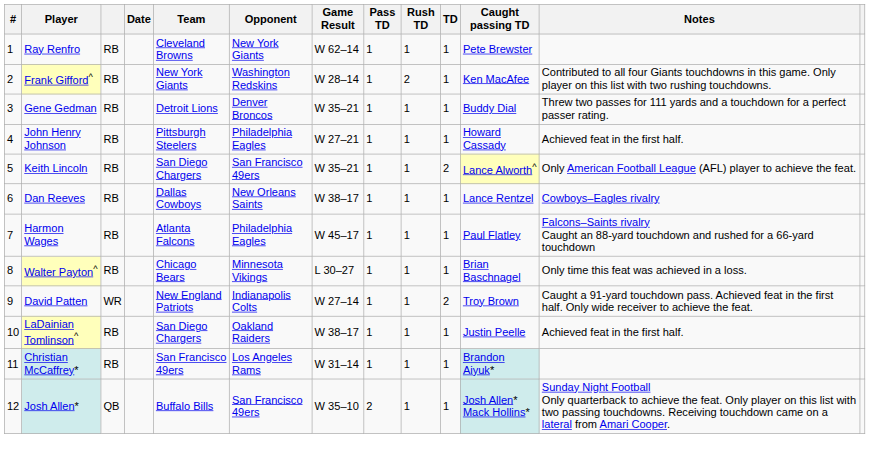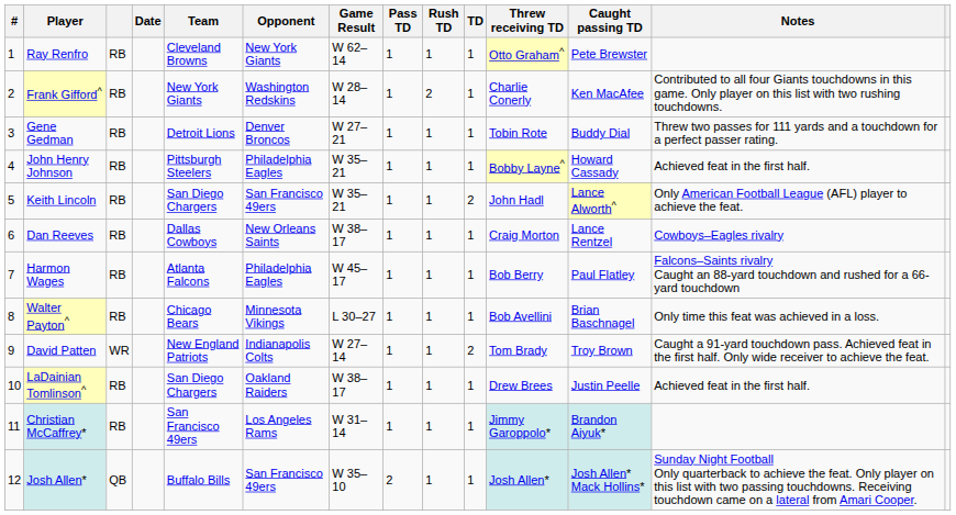 <table class="wikitable sortable plainrowheaders">
 <tr>
 <th scope="col">#</th>
 <th scope="col">Player</th>
 <th scope="col"></th>
 <th scope="col">Date</th>
 <th scope="col">Team</th>
 <th scope="col">Opponent</th>
 <th scope="col">Game Result</th>
 <th scope="col">Pass TD</th>
 <th scope="col">Rush TD</th>
 <th scope="col"> TD</th>
+<th scope="col">Threw receiving TD</th>
 <th scope="col">Caught passing TD</th>
 <th scope="col" class="unsortable">Notes</th>
 <th scope="col" class="unsortable"></th>
 </tr>
 <tr>
 <td>1</td>
 <td><a href='#'>Ray Renfro</a></td>
 <td>RB</td>
 <td></td>
 <td><a href='#'>Cleveland Browns</a></td>
 <td><a href='#'>New York Giants</a></td>
 <td>W 62–14</td>
 <td>1</td>
 <td>1</td>
 <td>1</td>
+<td style="background:#ffb;"><a href='#'>Otto Graham</a><sup>^</sup></td>
 <td><a href='#'>Pete Brewster</a></td>
 <td></td>
 <td></td>
 </tr>
 <tr>
 <td>2</td>
 <td style="background:#ffb;"><a href='#'>Frank Gifford</a><sup>^</sup></td>
 <td>RB</td>
 <td></td>
 <td><a href='#'>New York Giants</a></td>
 <td><a href='#'>Washington Redskins</a></td>
 <td>W 28–14</td>
 <td>1</td>
 <td>2</td>
 <td>1</td>
+<td><a href='#'>Charlie Conerly</a></td>
 <td><a href='#'>Ken MacAfee</a></td>
 <td>Contributed to all four Giants touchdowns in this game. Only player on this list with two rushing touchdowns.</td>
 <td></td>
 </tr>
 <tr>
 <td>3</td>
 <td><a href='#'>Gene Gedman</a></td>
 <td>RB</td>
 <td></td>
 <td><a href='#'>Detroit Lions</a></td>
 <td><a href='#'>Denver Broncos</a></td>
-<td>W 35–21</td>
+<td>W 27–21</td>
 <td>1</td>
 <td>1</td>
 <td>1</td>
+<td><a href='#'>Tobin Rote</a></td>
 <td><a href='#'>Buddy Dial</a></td>
 <td>Threw two passes for 111 yards and a touchdown for a perfect passer rating.</td>
 <td></td>
 </tr>
 <tr>
 <td>4</td>
 <td><a href='#'>John Henry Johnson</a></td>
 <td>RB</td>
 <td></td>
 <td><a href='#'>Pittsburgh Steelers</a></td>
 <td><a href='#'>Philadelphia Eagles</a></td>
-<td>W 27–21</td>
+<td>W 35–21</td>
 <td>1</td>
 <td>1</td>
 <td>1</td>
+<td style="background:#ffb;"><a href='#'>Bobby Layne</a><sup>^</sup></td>
 <td><a href='#'>Howard Cassady</a></td>
 <td>Achieved feat in the first half.</td>
 <td></td>
 </tr>
 <tr>
 <td>5</td>
 <td><a href='#'>Keith Lincoln</a></td>
 <td>RB</td>
 <td></td>
 <td><a href='#'>San Diego Chargers</a></td>
 <td><a href='#'>San Francisco 49ers</a></td>
 <td>W 35–21</td>
 <td>1</td>
 <td>1</td>
 <td>2</td>
+<td><a href='#'>John Hadl</a></td>
 <td style="background:#ffb;"><a href='#'>Lance Alworth</a><sup>^</sup></td>
 <td>Only <a href='#'>American Football League</a> (AFL) player to achieve the feat.</td>
 <td></td>
 </tr>
 <tr>
 <td>6</td>
 <td><a href='#'>Dan Reeves</a></td>
 <td>RB</td>
 <td></td>
 <td><a href='#'>Dallas Cowboys</a></td>
 <td><a href='#'>New Orleans Saints</a></td>
 <td>W 38–17</td>
 <td>1</td>
 <td>1</td>
 <td>1</td>
+<td><a href='#'>Craig Morton</a></td>
 <td><a href='#'>Lance Rentzel</a></td>
 <td><a href='#'>Cowboys–Eagles rivalry</a></td>
 <td></td>
 </tr>
 <tr>
 <td>7</td>
 <td><a href='#'>Harmon Wages</a></td>
 <td>RB</td>
 <td></td>
 <td><a href='#'>Atlanta Falcons</a></td>
 <td><a href='#'>Philadelphia Eagles</a></td>
 <td>W 45–17</td>
 <td>1</td>
 <td>1</td>
 <td>1</td>
+<td><a href='#'>Bob Berry</a></td>
 <td><a href='#'>Paul Flatley</a></td>
 <td><a href='#'>Falcons–Saints rivalry</a><br>Caught an 88-yard touchdown and rushed for a 66-yard touchdown</td>
 <td></td>
 </tr>
 <tr>
 <td>8</td>
 <td style="background:#ffb;"><a href='#'>Walter Payton</a><sup>^</sup></td>
 <td>RB</td>
 <td></td>
 <td><a href='#'>Chicago Bears</a></td>
 <td><a href='#'>Minnesota Vikings</a></td>
 <td>L 30–27</td>
 <td>1</td>
 <td>1</td>
 <td>1</td>
+<td><a href='#'>Bob Avellini</a></td>
 <td><a href='#'>Brian Baschnagel</a></td>
 <td>Only time this feat was achieved in a loss.</td>
 <td></td>
 </tr>
 <tr>
 <td>9</td>
 <td><a href='#'>David Patten</a></td>
 <td>WR</td>
 <td></td>
 <td><a href='#'>New England Patriots</a></td>
 <td><a href='#'>Indianapolis Colts</a></td>
 <td>W 27–14</td>
 <td>1</td>
 <td>1</td>
 <td>2</td>
+<td><a href='#'>Tom Brady</a></td>
 <td><a href='#'>Troy Brown</a></td>
 <td>Caught a 91-yard touchdown pass. Achieved feat in the first half. Only wide receiver to achieve the feat.</td>
 <td></td>
 </tr>
 <tr>
 <td>10</td>
 <td style="background:#ffb;"><a href='#'>LaDainian Tomlinson</a><sup>^</sup></td>
 <td>RB</td>
 <td></td>
 <td><a href='#'>San Diego Chargers</a></td>
 <td><a href='#'>Oakland Raiders</a></td>
 <td>W 38–17</td>
 <td>1</td>
 <td>1</td>
 <td>1</td>
+<td><a href='#'>Drew Brees</a></td>
 <td><a href='#'>Justin Peelle</a></td>
 <td>Achieved feat in the first half.</td>
 <td></td>
 </tr>
 <tr>
 <td>11</td>
 <td style="background:#cfecec;"><a href='#'>Christian McCaffrey</a>*</td>
 <td>RB</td>
 <td></td>
 <td><a href='#'>San Francisco 49ers</a></td>
 <td><a href='#'>Los Angeles Rams</a></td>
 <td>W 31–14</td>
 <td>1</td>
 <td>1</td>
 <td>1</td>
+<td style="background:#cfecec;"><a href='#'>Jimmy Garoppolo</a>*</td>
 <td style="background:#cfecec;"><a href='#'>Brandon Aiyuk</a>*</td>
 <td></td>
 <td></td>
 </tr>
 <tr>
 <td>12</td>
 <td style="background:#cfecec;"><a href='#'>Josh Allen</a>*</td>
 <td>QB</td>
 <td></td>
 <td><a href='#'>Buffalo Bills</a></td>
 <td><a href='#'>San Francisco 49ers</a></td>
 <td>W 35–10</td>
 <td>2</td>
 <td>1</td>
 <td>1</td>
+<td style="background:#cfecec;"><a href='#'>Josh Allen</a>*</td>
 <td style="background:#cfecec;"><a href='#'>Josh Allen</a>*<br><a href='#'>Mack Hollins</a>*</td>
 <td><a href='#'>Sunday Night Football</a><br>Only quarterback to achieve the feat. Only player on this list with two passing touchdowns. Receiving touchdown came on a <a href='#'>lateral</a> from <a href='#'>Amari Cooper</a>.</td>
 <td></td>
 </tr>
 </table>
